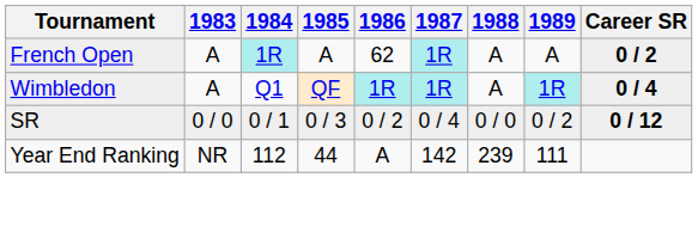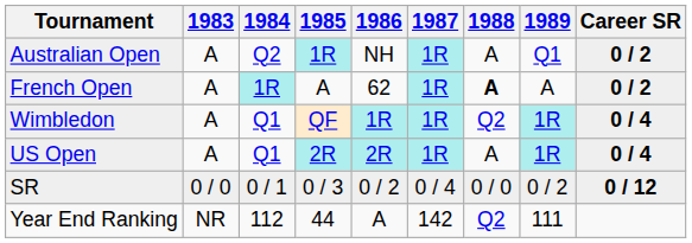 <table class="wikitable">
 <tr>
 <th>Tournament</th>
 <th><a href='#'>1983</a></th>
 <th><a href='#'>1984</a></th>
 <th><a href='#'>1985</a></th>
 <th><a href='#'>1986</a></th>
 <th><a href='#'>1987</a></th>
 <th><a href='#'>1988</a></th>
 <th><a href='#'>1989</a></th>
 <th>Career SR</th>
 </tr>
 <tr>
+<td style="background:#EFEFEF;"><a href='#'>Australian Open</a></td>
+<td align="center">A</td>
+<td align="center"><a href='#'>Q2</a></td>
+<td align="center" style="background:#afeeee;"><a href='#'>1R</a></td>
+<td align="center">NH</td>
+<td align="center" style="background:#afeeee;"><a href='#'>1R</a></td>
+<td align="center">A</td>
+<td align="center"><a href='#'>Q1</a></td>
+<td align="center" style="background:#EFEFEF;"><strong>0 / 2</strong></td>
+</tr>
+<tr>
 <td style="background:#EFEFEF;"><a href='#'>French Open</a></td>
 <td align="center">A</td>
 <td align="center" style="background:#afeeee;"><a href='#'>1R</a></td>
 <td align="center">A</td>
 <td align="center">62</td>
 <td align="center" style="background:#afeeee;"><a href='#'>1R</a></td>
-<td align="center">A</td>
+<td align="center"><strong>A</strong></td>
 <td align="center">A</td>
 <td align="center" style="background:#EFEFEF;"><strong>0 / 2</strong></td>
 </tr>
 <tr>
 <td style="background:#EFEFEF;"><a href='#'>Wimbledon</a></td>
 <td align="center">A</td>
 <td align="center"><a href='#'>Q1</a></td>
 <td align="center" style="background:#ffebcd;"><a href='#'>QF</a></td>
 <td align="center" style="background:#afeeee;"><a href='#'>1R</a></td>
+<td align="center" style="background:#afeeee;"><a href='#'>1R</a></td>
+<td align="center"><a href='#'>Q2</a></td>
+<td align="center" style="background:#afeeee;"><a href='#'>1R</a></td>
+<td align="center" style="background:#EFEFEF;"><strong>0 / 4</strong></td>
+</tr>
+<tr>
+<td style="background:#EFEFEF;"><a href='#'>US Open</a></td>
+<td align="center">A</td>
+<td align="center"><a href='#'>Q1</a></td>
+<td align="center" style="background:#afeeee;"><a href='#'>2R</a></td>
+<td align="center" style="background:#afeeee;"><a href='#'>2R</a></td>
 <td align="center" style="background:#afeeee;"><a href='#'>1R</a></td>
 <td align="center">A</td>
 <td align="center" style="background:#afeeee;"><a href='#'>1R</a></td>
 <td align="center" style="background:#EFEFEF;"><strong>0 / 4</strong></td>
 </tr>
 <tr>
 <td style="background:#EFEFEF;">SR</td>
 <td align="center" style="background:#EFEFEF;">0 / 0</td>
 <td align="center" style="background:#EFEFEF;">0 / 1</td>
 <td align="center" style="background:#EFEFEF;">0 / 3</td>
 <td align="center" style="background:#EFEFEF;">0 / 2</td>
 <td align="center" style="background:#EFEFEF;">0 / 4</td>
 <td align="center" style="background:#EFEFEF;">0 / 0</td>
 <td align="center" style="background:#EFEFEF;">0 / 2</td>
 <td align="center" style="background:#EFEFEF;"><strong>0 / 12</strong></td>
 </tr>
 <tr>
 <td align=left>Year End Ranking</td>
 <td align="center">NR</td>
 <td align="center">112</td>
 <td align="center">44</td>
 <td align="center">A</td>
 <td align="center">142</td>
-<td align="center">239</td>
+<td align="center"><a href='#'>Q2</a></td>
 <td align="center">111</td>
 </tr>
 </table>
